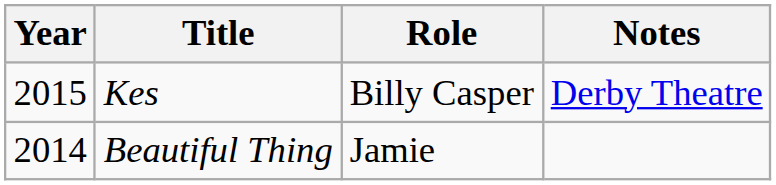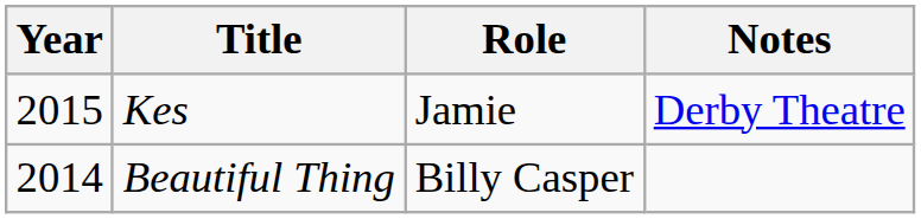 <table class="wikitable">
 <tr>
 <th>Year</th>
 <th>Title</th>
 <th>Role</th>
 <th>Notes</th>
 </tr>
 <tr>
 <td>2015</td>
 <td><em>Kes</em></td>
-<td>Billy Casper</td>
+<td>Jamie</td>
 <td><a href='#'>Derby Theatre</a></td>
 </tr>
 <tr>
 <td>2014</td>
 <td><em>Beautiful Thing</em></td>
-<td>Jamie</td>
+<td>Billy Casper</td>
 <td></td>
 </tr>
 </table>
